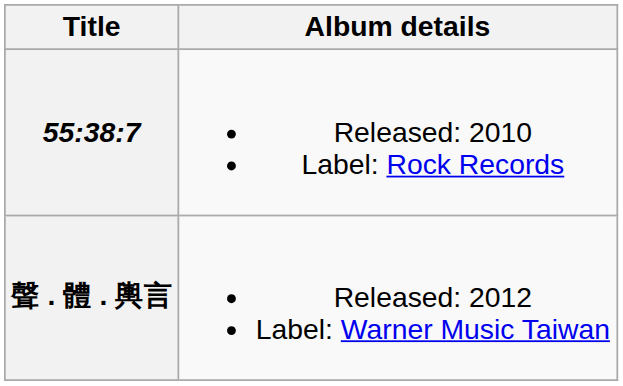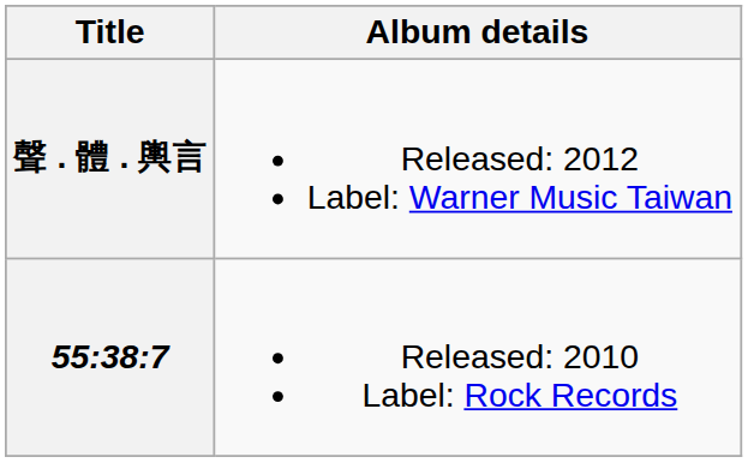 <table class="wikitable plainrowheaders" style="text-align:center;">
 <tr>
 <th>Title</th>
 <th>Album details</th>
 </tr>
 <tr>
+<th scope="row">聲 . 體 . 輿言</th>
+<td><br><ul><li>Released: 2012</li><li>Label: <a href='#'>Warner Music Taiwan</a></li></ul></td>
+</tr>
+<tr>
 <th scope="row"><em>55:38:7</em></th>
 <td><br><ul><li>Released: 2010</li><li>Label: <a href='#'>Rock Records</a></li></ul></td>
 </tr>
-<tr>
-<th scope="row">聲 . 體 . 輿言</th>
-<td><br><ul><li>Released: 2012</li><li>Label: <a href='#'>Warner Music Taiwan</a></li></ul></td>
-</tr>
 </table>
